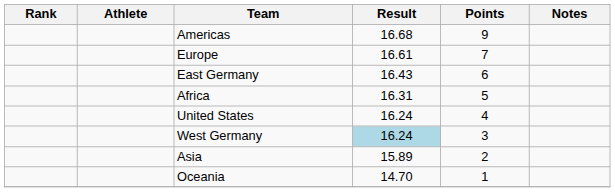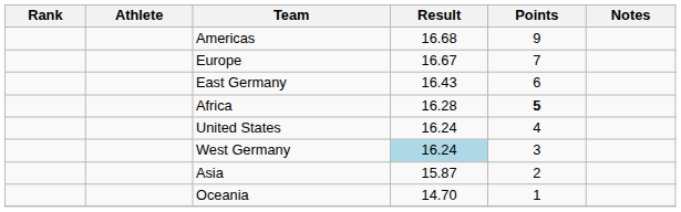 <table class="wikitable sortable" style="text-align:center" width="60%">
 <tr>
 <th>Rank</th>
 <th>Athlete</th>
 <th>Team</th>
 <th>Result</th>
 <th>Points</th>
 <th>Notes</th>
 </tr>
 <tr>
 <td></td>
 <td align="left"></td>
 <td align=left>Americas</td>
 <td>16.68</td>
 <td>9</td>
 <td></td>
 </tr>
 <tr>
 <td></td>
 <td align="left"></td>
 <td align=left>Europe</td>
-<td>16.61</td>
+<td>16.67</td>
 <td>7</td>
 <td></td>
 </tr>
 <tr>
 <td></td>
 <td align="left"></td>
 <td align=left>East Germany</td>
 <td>16.43</td>
 <td>6</td>
 <td></td>
 </tr>
 <tr>
 <td></td>
 <td align="left"></td>
 <td align=left>Africa</td>
-<td>16.31</td>
-<td>5</td>
+<td>16.28</td>
+<td><strong>5</strong></td>
 <td></td>
 </tr>
 <tr>
 <td></td>
 <td align="left"></td>
 <td align=left>United States</td>
 <td>16.24</td>
 <td>4</td>
 <td></td>
 </tr>
 <tr>
 <td></td>
 <td align="left"></td>
 <td align=left>West Germany</td>
 <td style="background: lightblue;">16.24</td>
 <td>3</td>
 <td></td>
 </tr>
 <tr>
 <td></td>
 <td align="left"></td>
 <td align=left>Asia</td>
-<td>15.89</td>
+<td>15.87</td>
 <td>2</td>
 <td></td>
 </tr>
 <tr>
 <td></td>
 <td align="left"></td>
 <td align=left>Oceania</td>
 <td>14.70</td>
 <td>1</td>
 <td></td>
 </tr>
 <tr>
 </tr>
 </table>
